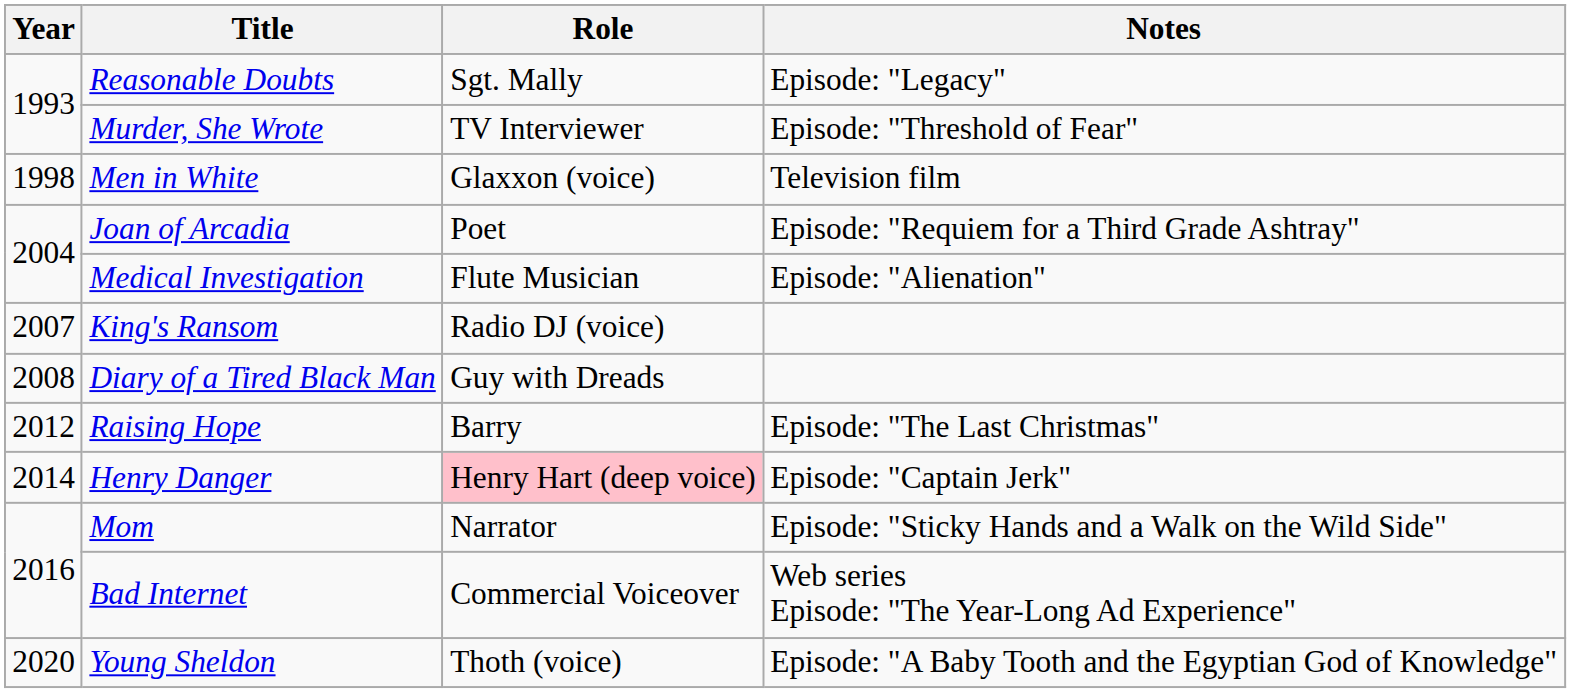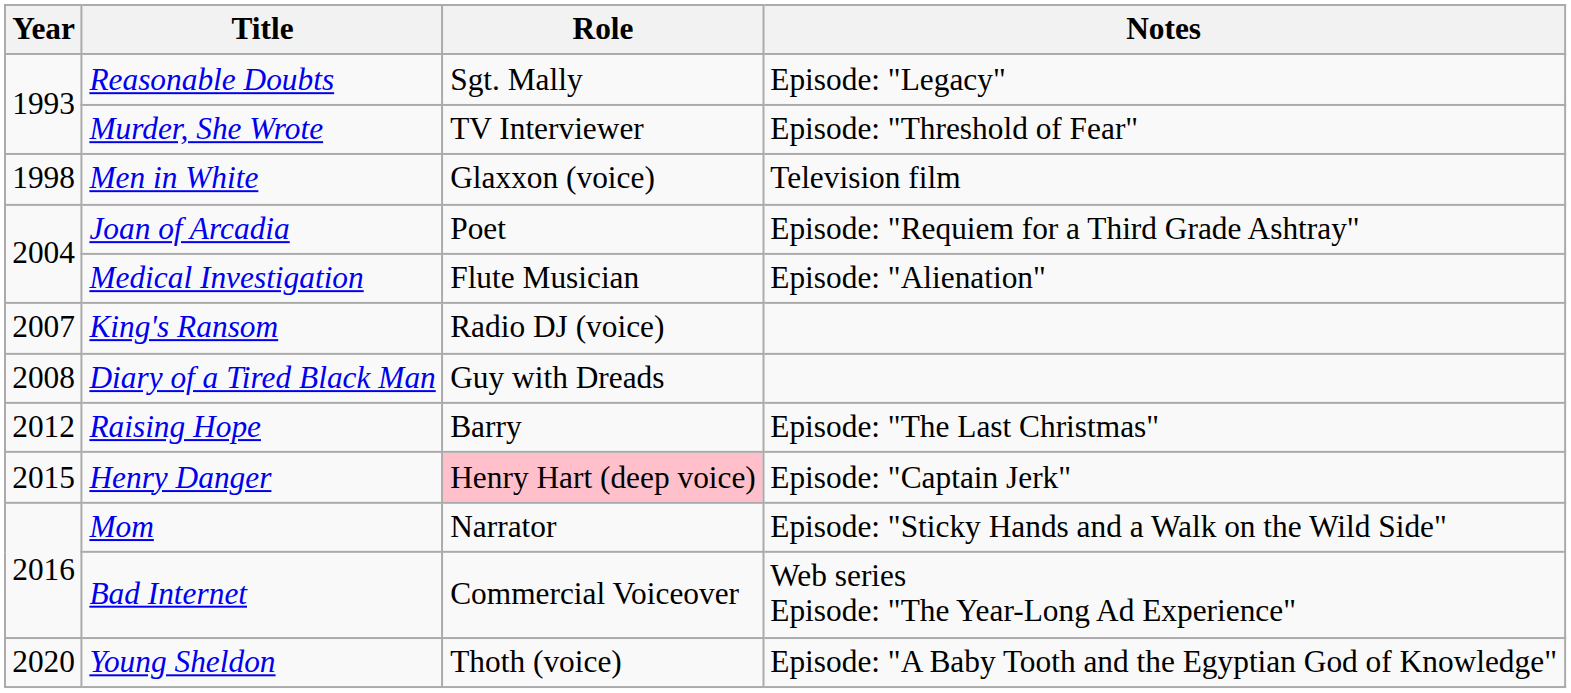 <table class="wikitable sortable">
 <tr>
 <th>Year</th>
 <th>Title</th>
 <th>Role</th>
 <th>Notes</th>
 </tr>
 <tr>
 <td rowspan="2">1993</td>
 <td><em><a href='#'>Reasonable Doubts</a></em></td>
 <td>Sgt. Mally</td>
 <td>Episode: "Legacy"</td>
 </tr>
 <tr>
 <td><em><a href='#'>Murder, She Wrote</a></em></td>
 <td>TV Interviewer</td>
 <td>Episode: "Threshold of Fear"</td>
 </tr>
 <tr>
 <td>1998</td>
 <td><em><a href='#'>Men in White</a></em></td>
 <td>Glaxxon (voice)</td>
 <td>Television film</td>
 </tr>
 <tr>
 <td rowspan="2">2004</td>
 <td><em><a href='#'>Joan of Arcadia</a></em></td>
 <td>Poet</td>
 <td>Episode: "Requiem for a Third Grade Ashtray"</td>
 </tr>
 <tr>
 <td><em><a href='#'>Medical Investigation</a></em></td>
 <td>Flute Musician</td>
 <td>Episode: "Alienation"</td>
 </tr>
 <tr>
 <td>2007</td>
 <td><em><a href='#'>King's Ransom</a></em></td>
 <td>Radio DJ (voice)</td>
 <td></td>
 </tr>
 <tr>
 <td>2008</td>
 <td><em><a href='#'>Diary of a Tired Black Man</a></em></td>
 <td>Guy with Dreads</td>
 <td></td>
 </tr>
 <tr>
 <td>2012</td>
 <td><em><a href='#'>Raising Hope</a></em></td>
 <td>Barry</td>
 <td>Episode: "The Last Christmas"</td>
 </tr>
 <tr>
-<td>2014</td>
+<td>2015</td>
 <td><em><a href='#'>Henry Danger</a></em></td>
 <td style="background: pink;">Henry Hart (deep voice)</td>
 <td>Episode: "Captain Jerk"</td>
 </tr>
 <tr>
 <td rowspan="2">2016</td>
 <td><em><a href='#'>Mom</a></em></td>
 <td>Narrator</td>
 <td>Episode: "Sticky Hands and a Walk on the Wild Side"</td>
 </tr>
 <tr>
 <td><em><a href='#'>Bad Internet</a></em></td>
 <td>Commercial Voiceover</td>
 <td>Web series <br> Episode: "The Year-Long Ad Experience"</td>
 </tr>
 <tr>
 <td>2020</td>
 <td><em><a href='#'>Young Sheldon</a></em></td>
 <td>Thoth (voice)</td>
 <td>Episode: "A Baby Tooth and the Egyptian God of Knowledge"</td>
 </tr>
 </table>
